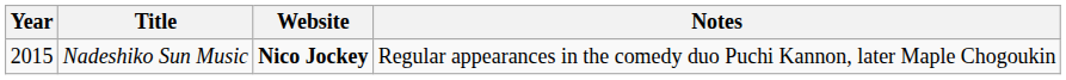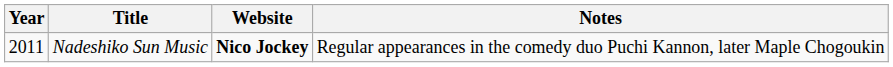 <table class="wikitable">
 <tr>
 <th>Year</th>
 <th>Title</th>
 <th>Website</th>
 <th>Notes</th>
 </tr>
 <tr>
-<td>2015</td>
+<td>2011</td>
 <td><em>Nadeshiko Sun Music</em></td>
 <td><strong>Nico Jockey</strong></td>
 <td>Regular appearances in the comedy duo Puchi Kannon, later Maple Chogoukin</td>
 </tr>
 </table>
